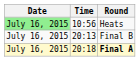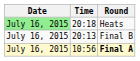 <table class="wikitable">
 <tr>
 <th>Date</th>
 <th>Time</th>
 <th>Round</th>
 </tr>
 <tr>
 <td style="background: lightgreen;">July 16, 2015</td>
-<td>10:56</td>
+<td>20:18</td>
 <td>Heats</td>
 </tr>
 <tr>
 <td>July 16, 2015</td>
 <td>20:13</td>
 <td>Final B</td>
 </tr>
 <tr style=background:lemonchiffon>
 <td>July 16, 2015</td>
-<td>20:18</td>
+<td>10:56</td>
 <td><strong>Final A</strong></td>
 </tr>
 </table>
